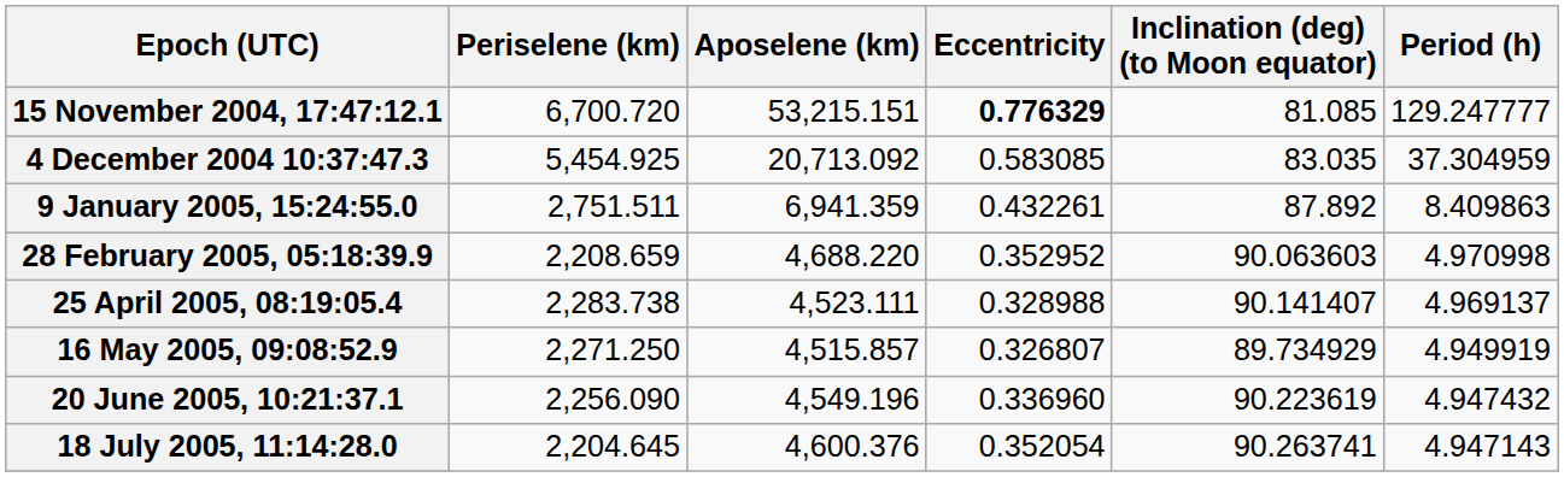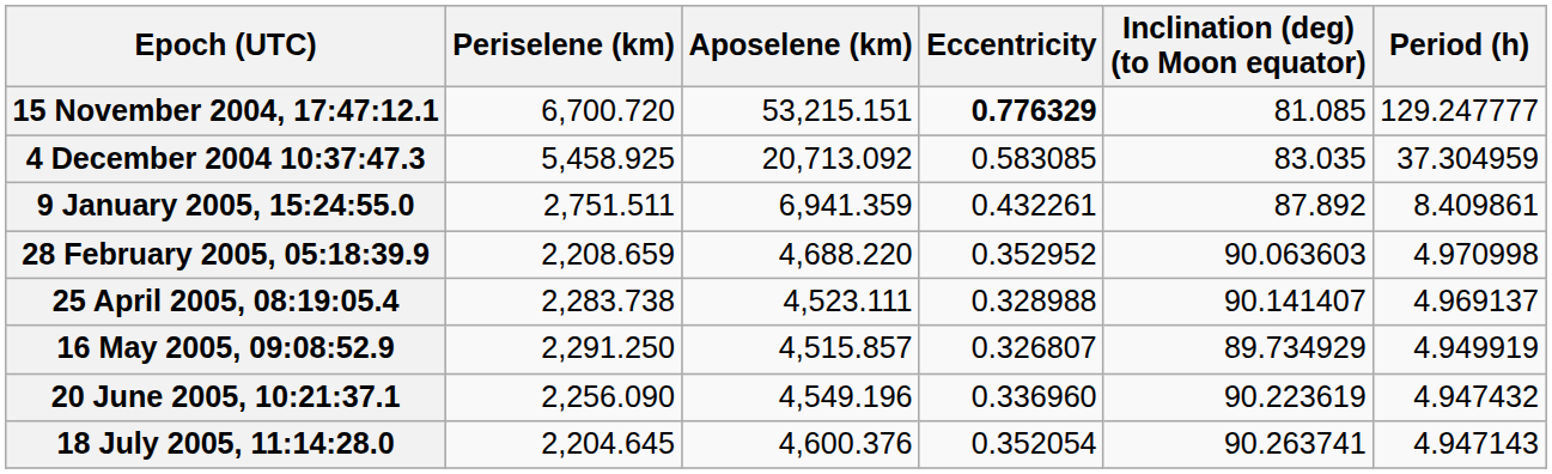 <table class="wikitable">
 <tr>
 <th abbr="Epochea">Epoch (UTC)</th>
 <th abbr="Periseleneaa">Periselene (km)</th>
 <th abbr="Aposeleneaa">Aposelene (km)</th>
 <th>Eccentricity</th>
 <th abbr="Inclinationaa">Inclination (deg)<br>(to Moon equator)</th>
 <th abbr="Periodic">Period (h)</th>
 </tr>
 <tr>
 <th>15 November 2004, 17:47:12.1</th>
 <td align="right">6,700.720</td>
 <td align="right">53,215.151</td>
 <td align="right"><strong>0.776329</strong></td>
 <td align="right">81.085</td>
 <td align="right">129.247777</td>
 </tr>
 <tr>
 <th>4 December 2004 10:37:47.3</th>
-<td align="right">5,454.925</td>
+<td align="right">5,458.925</td>
 <td align="right">20,713.092</td>
 <td align="right">0.583085</td>
 <td align="right">83.035</td>
 <td align="right">37.304959</td>
 </tr>
 <tr>
 <th>9 January 2005, 15:24:55.0</th>
 <td align="right">2,751.511</td>
 <td align="right">6,941.359</td>
 <td align="right">0.432261</td>
 <td align="right">87.892</td>
-<td align="right">8.409863</td>
+<td align="right">8.409861</td>
 </tr>
 <tr>
 <th>28 February 2005, 05:18:39.9</th>
 <td align="right">2,208.659</td>
 <td align="right">4,688.220</td>
 <td align="right">0.352952</td>
 <td align="right">90.063603</td>
 <td align="right">4.970998</td>
 </tr>
 <tr>
 <th>25 April 2005, 08:19:05.4</th>
 <td align="right">2,283.738</td>
 <td align="right">4,523.111</td>
 <td align="right">0.328988</td>
 <td align="right">90.141407</td>
 <td align="right">4.969137</td>
 </tr>
 <tr>
 <th>16 May 2005, 09:08:52.9</th>
-<td align="right">2,271.250</td>
+<td align="right">2,291.250</td>
 <td align="right">4,515.857</td>
 <td align="right">0.326807</td>
 <td align="right">89.734929</td>
 <td align="right">4.949919</td>
 </tr>
 <tr>
 <th>20 June 2005, 10:21:37.1</th>
 <td align="right">2,256.090</td>
 <td align="right">4,549.196</td>
 <td align="right">0.336960</td>
 <td align="right">90.223619</td>
 <td align="right">4.947432</td>
 </tr>
 <tr>
 <th>18 July 2005, 11:14:28.0</th>
 <td align="right">2,204.645</td>
 <td align="right">4,600.376</td>
 <td align="right">0.352054</td>
 <td align="right">90.263741</td>
 <td align="right">4.947143</td>
 </tr>
 </table>
